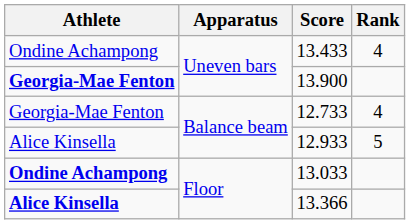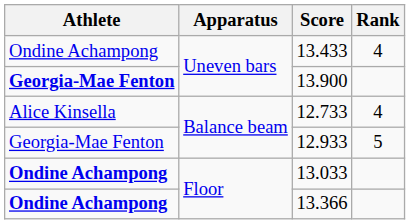 <table class=wikitable style=font-size:90%;text-align:center>
 <tr>
 <th>Athlete</th>
 <th>Apparatus</th>
 <th>Score</th>
 <th>Rank</th>
 </tr>
 <tr align=center>
 <td align=left><a href='#'>Ondine Achampong</a></td>
 <td align=left rowspan=2><a href='#'>Uneven bars</a></td>
 <td>13.433</td>
 <td>4</td>
 </tr>
 <tr>
 <td align=left><strong><a href='#'>Georgia-Mae Fenton</a></strong></td>
 <td>13.900</td>
 <td></td>
 </tr>
 <tr>
-<td align=left><a href='#'>Georgia-Mae Fenton</a></td>
+<td align=left><a href='#'>Alice Kinsella</a></td>
 <td align=left rowspan=2><a href='#'>Balance beam</a></td>
 <td>12.733</td>
 <td>4</td>
 </tr>
 <tr>
-<td align=left><a href='#'>Alice Kinsella</a></td>
+<td align=left><a href='#'>Georgia-Mae Fenton</a></td>
 <td>12.933</td>
 <td>5</td>
 </tr>
 <tr>
 <td align=left><strong><a href='#'>Ondine Achampong</a></strong></td>
 <td align=left rowspan=2><a href='#'>Floor</a></td>
 <td>13.033</td>
 <td></td>
 </tr>
 <tr>
-<td align=left><strong><a href='#'>Alice Kinsella</a></strong></td>
+<td align=left><strong><a href='#'>Ondine Achampong</a></strong></td>
 <td>13.366</td>
 <td></td>
 </tr>
 </table>
